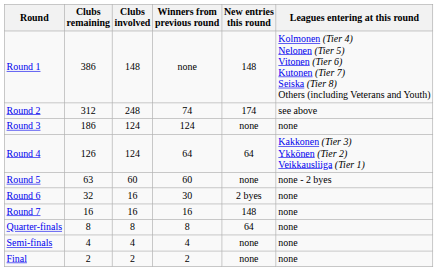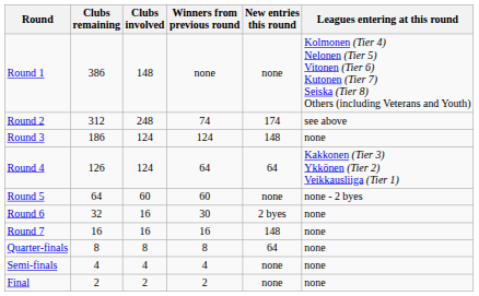 <table class="wikitable">
 <tr>
 <th>Round</th>
 <th>Clubs<br>remaining</th>
 <th>Clubs<br>involved</th>
 <th>Winners from<br>previous round</th>
 <th>New entries<br>this round</th>
 <th>Leagues entering at this round</th>
 </tr>
 <tr>
 <td><a href='#'>Round 1</a></td>
 <td style="text-align:center;">386</td>
 <td style="text-align:center;">148</td>
 <td style="text-align:center;">none</td>
-<td style="text-align:center;">148</td>
+<td style="text-align:center;">none</td>
 <td><a href='#'>Kolmonen</a> <em>(Tier 4)</em><br><a href='#'>Nelonen</a> <em>(Tier 5)</em><br><a href='#'>Vitonen</a> <em>(Tier 6)</em><br><a href='#'>Kutonen</a> <em>(Tier 7)</em><br><a href='#'>Seiska</a> <em>(Tier 8)</em><br>Others (including Veterans and Youth)</td>
 </tr>
 <tr>
 <td><a href='#'>Round 2</a></td>
 <td style="text-align:center;">312</td>
 <td style="text-align:center;">248</td>
 <td style="text-align:center;">74</td>
 <td style="text-align:center;">174</td>
 <td>see above</td>
 </tr>
 <tr>
 <td><a href='#'>Round 3</a></td>
 <td style="text-align:center;">186</td>
 <td style="text-align:center;">124</td>
 <td style="text-align:center;">124</td>
-<td style="text-align:center;">none</td>
+<td style="text-align:center;">148</td>
 <td>none</td>
 </tr>
 <tr>
 <td><a href='#'>Round 4</a></td>
 <td style="text-align:center;">126</td>
 <td style="text-align:center;">124</td>
 <td style="text-align:center;">64</td>
 <td style="text-align:center;">64</td>
 <td><a href='#'>Kakkonen</a> <em>(Tier 3)</em> <br> <a href='#'>Ykkönen</a> <em>(Tier 2)</em><br><a href='#'>Veikkausliiga</a> <em>(Tier 1)</em></td>
 </tr>
 <tr>
 <td><a href='#'>Round 5</a></td>
-<td style="text-align:center;">63</td>
+<td style="text-align:center;">64</td>
 <td style="text-align:center;">60</td>
 <td style="text-align:center;">60</td>
 <td style="text-align:center;">none</td>
 <td>none - 2 byes</td>
 </tr>
 <tr>
 <td><a href='#'>Round 6</a></td>
 <td style="text-align:center;">32</td>
 <td style="text-align:center;">16</td>
 <td style="text-align:center;">30</td>
 <td style="text-align:center;">2 byes</td>
 <td>none</td>
 </tr>
 <tr>
 <td><a href='#'>Round 7</a></td>
 <td style="text-align:center;">16</td>
 <td style="text-align:center;">16</td>
 <td style="text-align:center;">16</td>
 <td style="text-align:center;">148</td>
 <td>none</td>
 </tr>
 <tr>
 <td><a href='#'>Quarter-finals</a></td>
 <td style="text-align:center;">8</td>
 <td style="text-align:center;">8</td>
 <td style="text-align:center;">8</td>
 <td style="text-align:center;">64</td>
 <td>none</td>
 </tr>
 <tr>
 <td><a href='#'>Semi-finals</a></td>
 <td style="text-align:center;">4</td>
 <td style="text-align:center;">4</td>
 <td style="text-align:center;">4</td>
 <td style="text-align:center;">none</td>
 <td>none</td>
 </tr>
 <tr>
 <td><a href='#'>Final</a></td>
 <td style="text-align:center;">2</td>
 <td style="text-align:center;">2</td>
 <td style="text-align:center;">2</td>
 <td style="text-align:center;">none</td>
 <td>none</td>
 </tr>
 </table>
